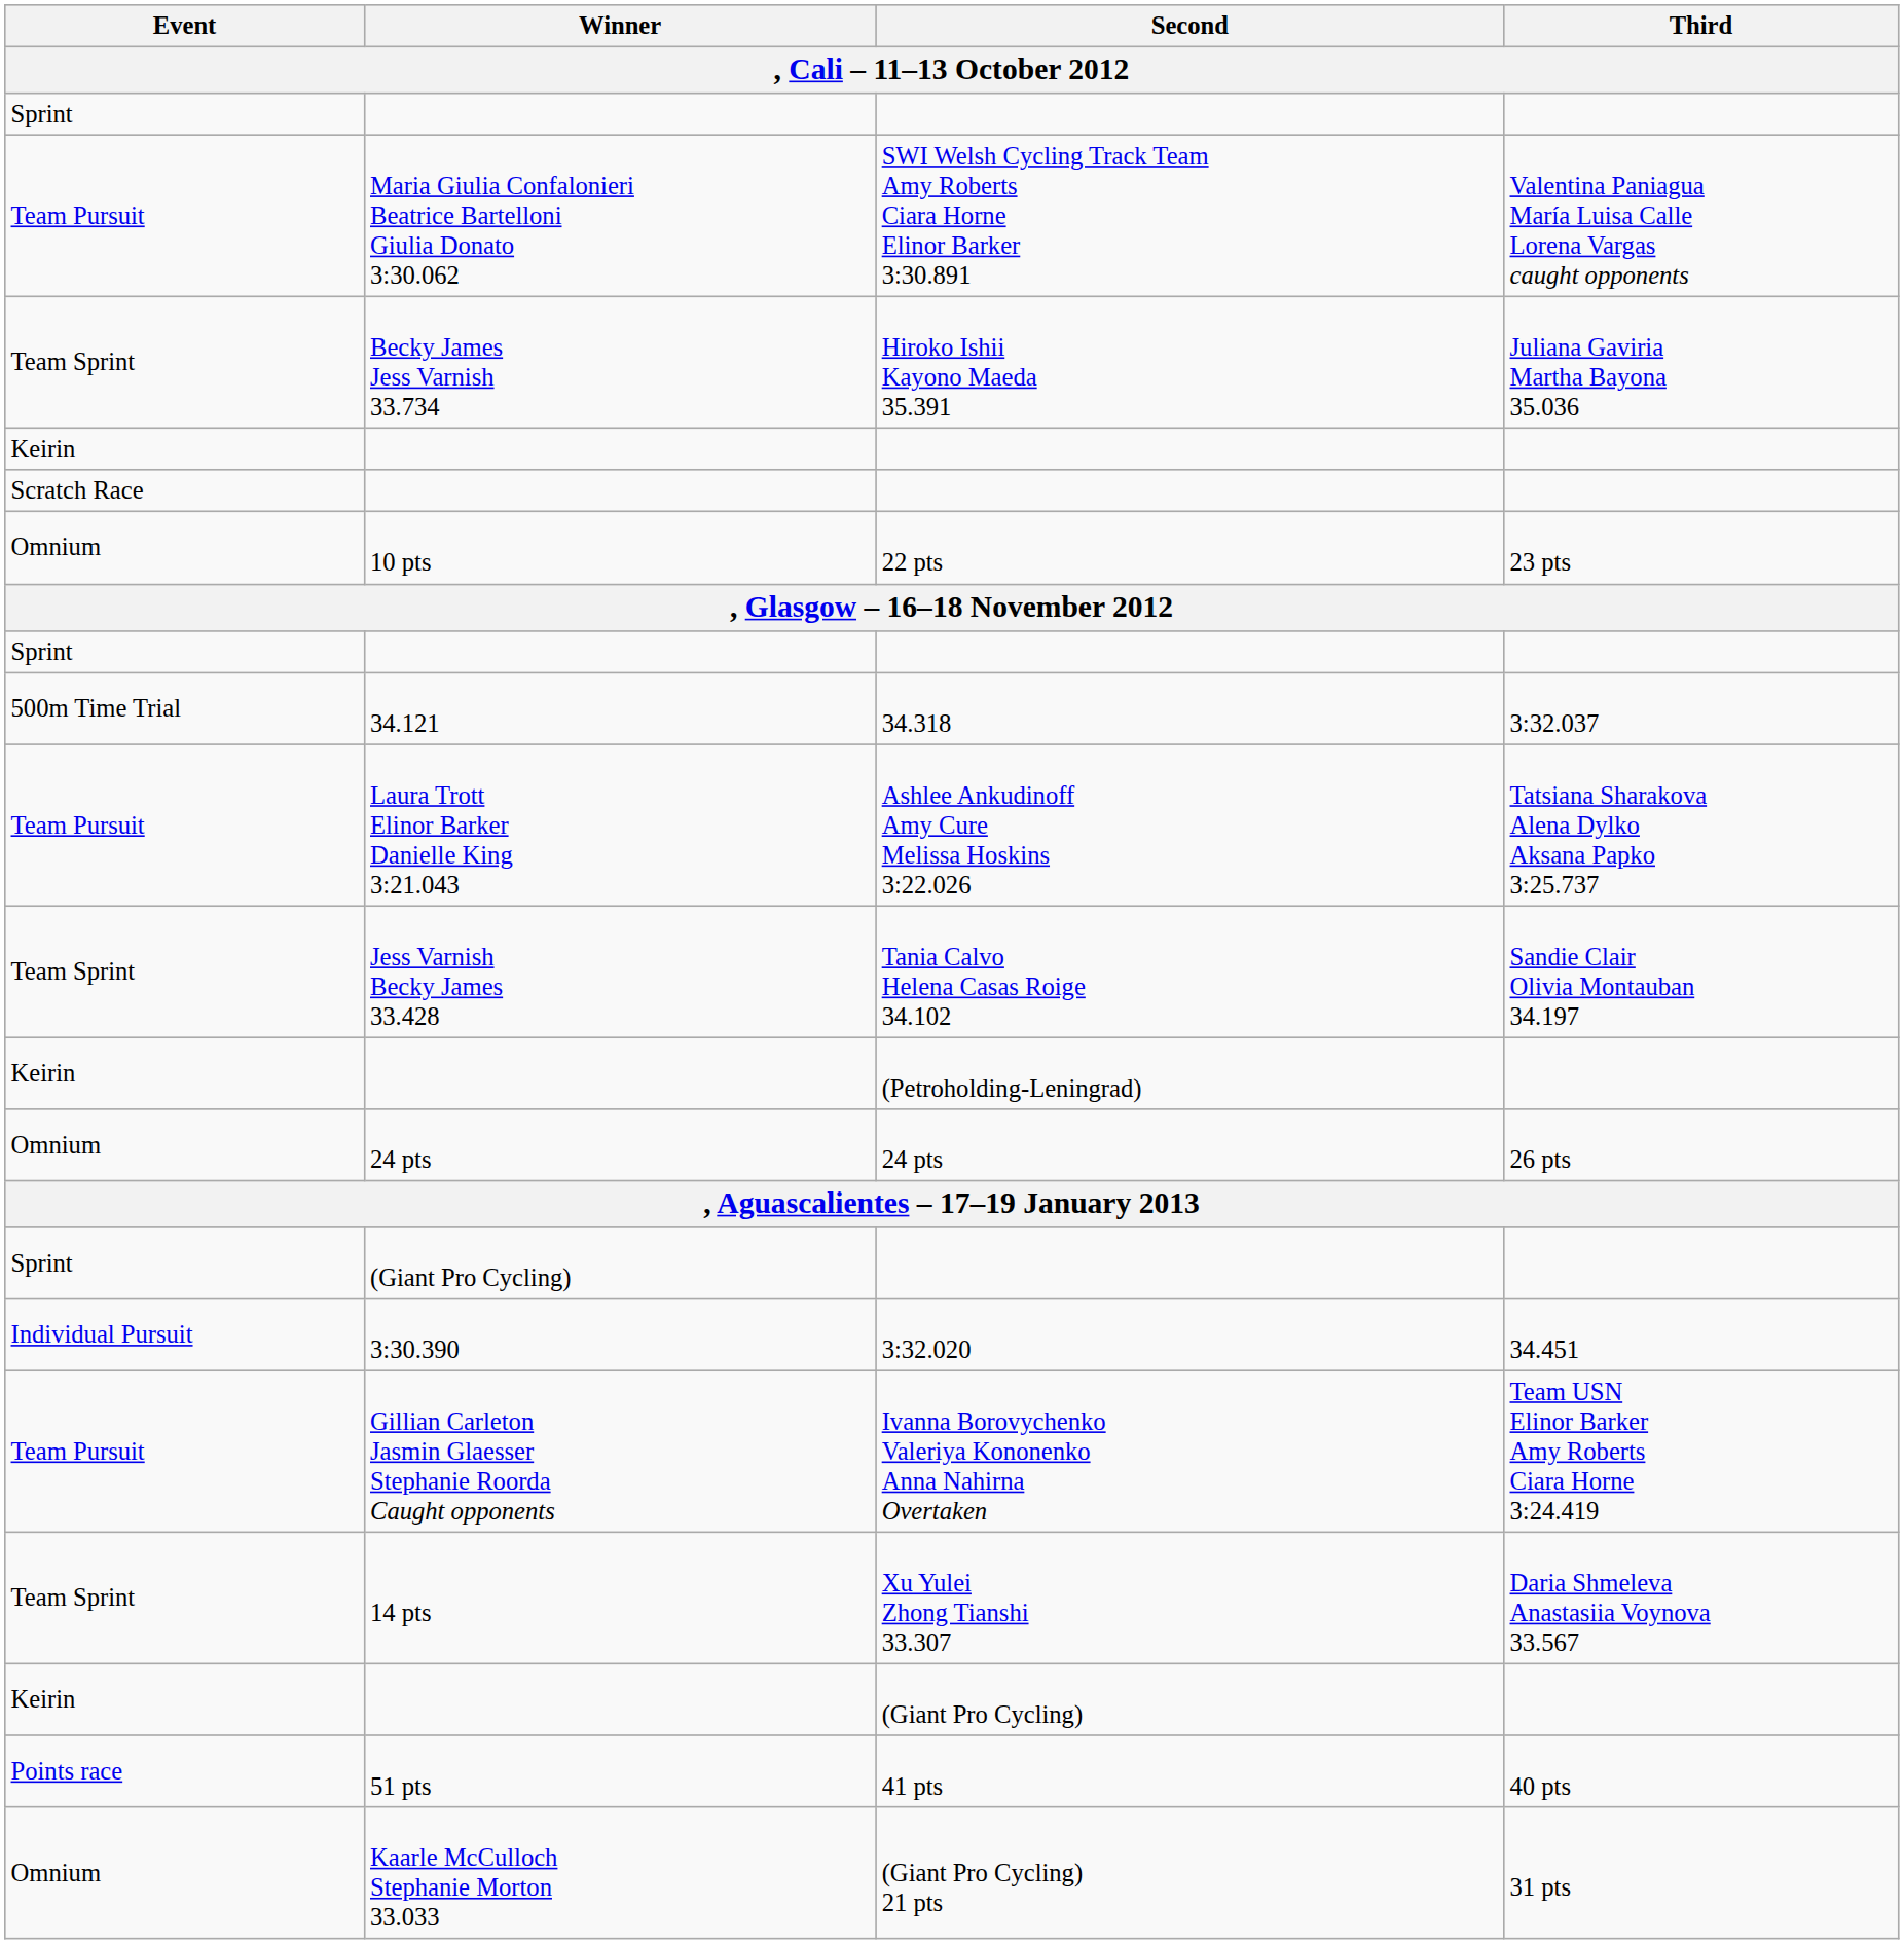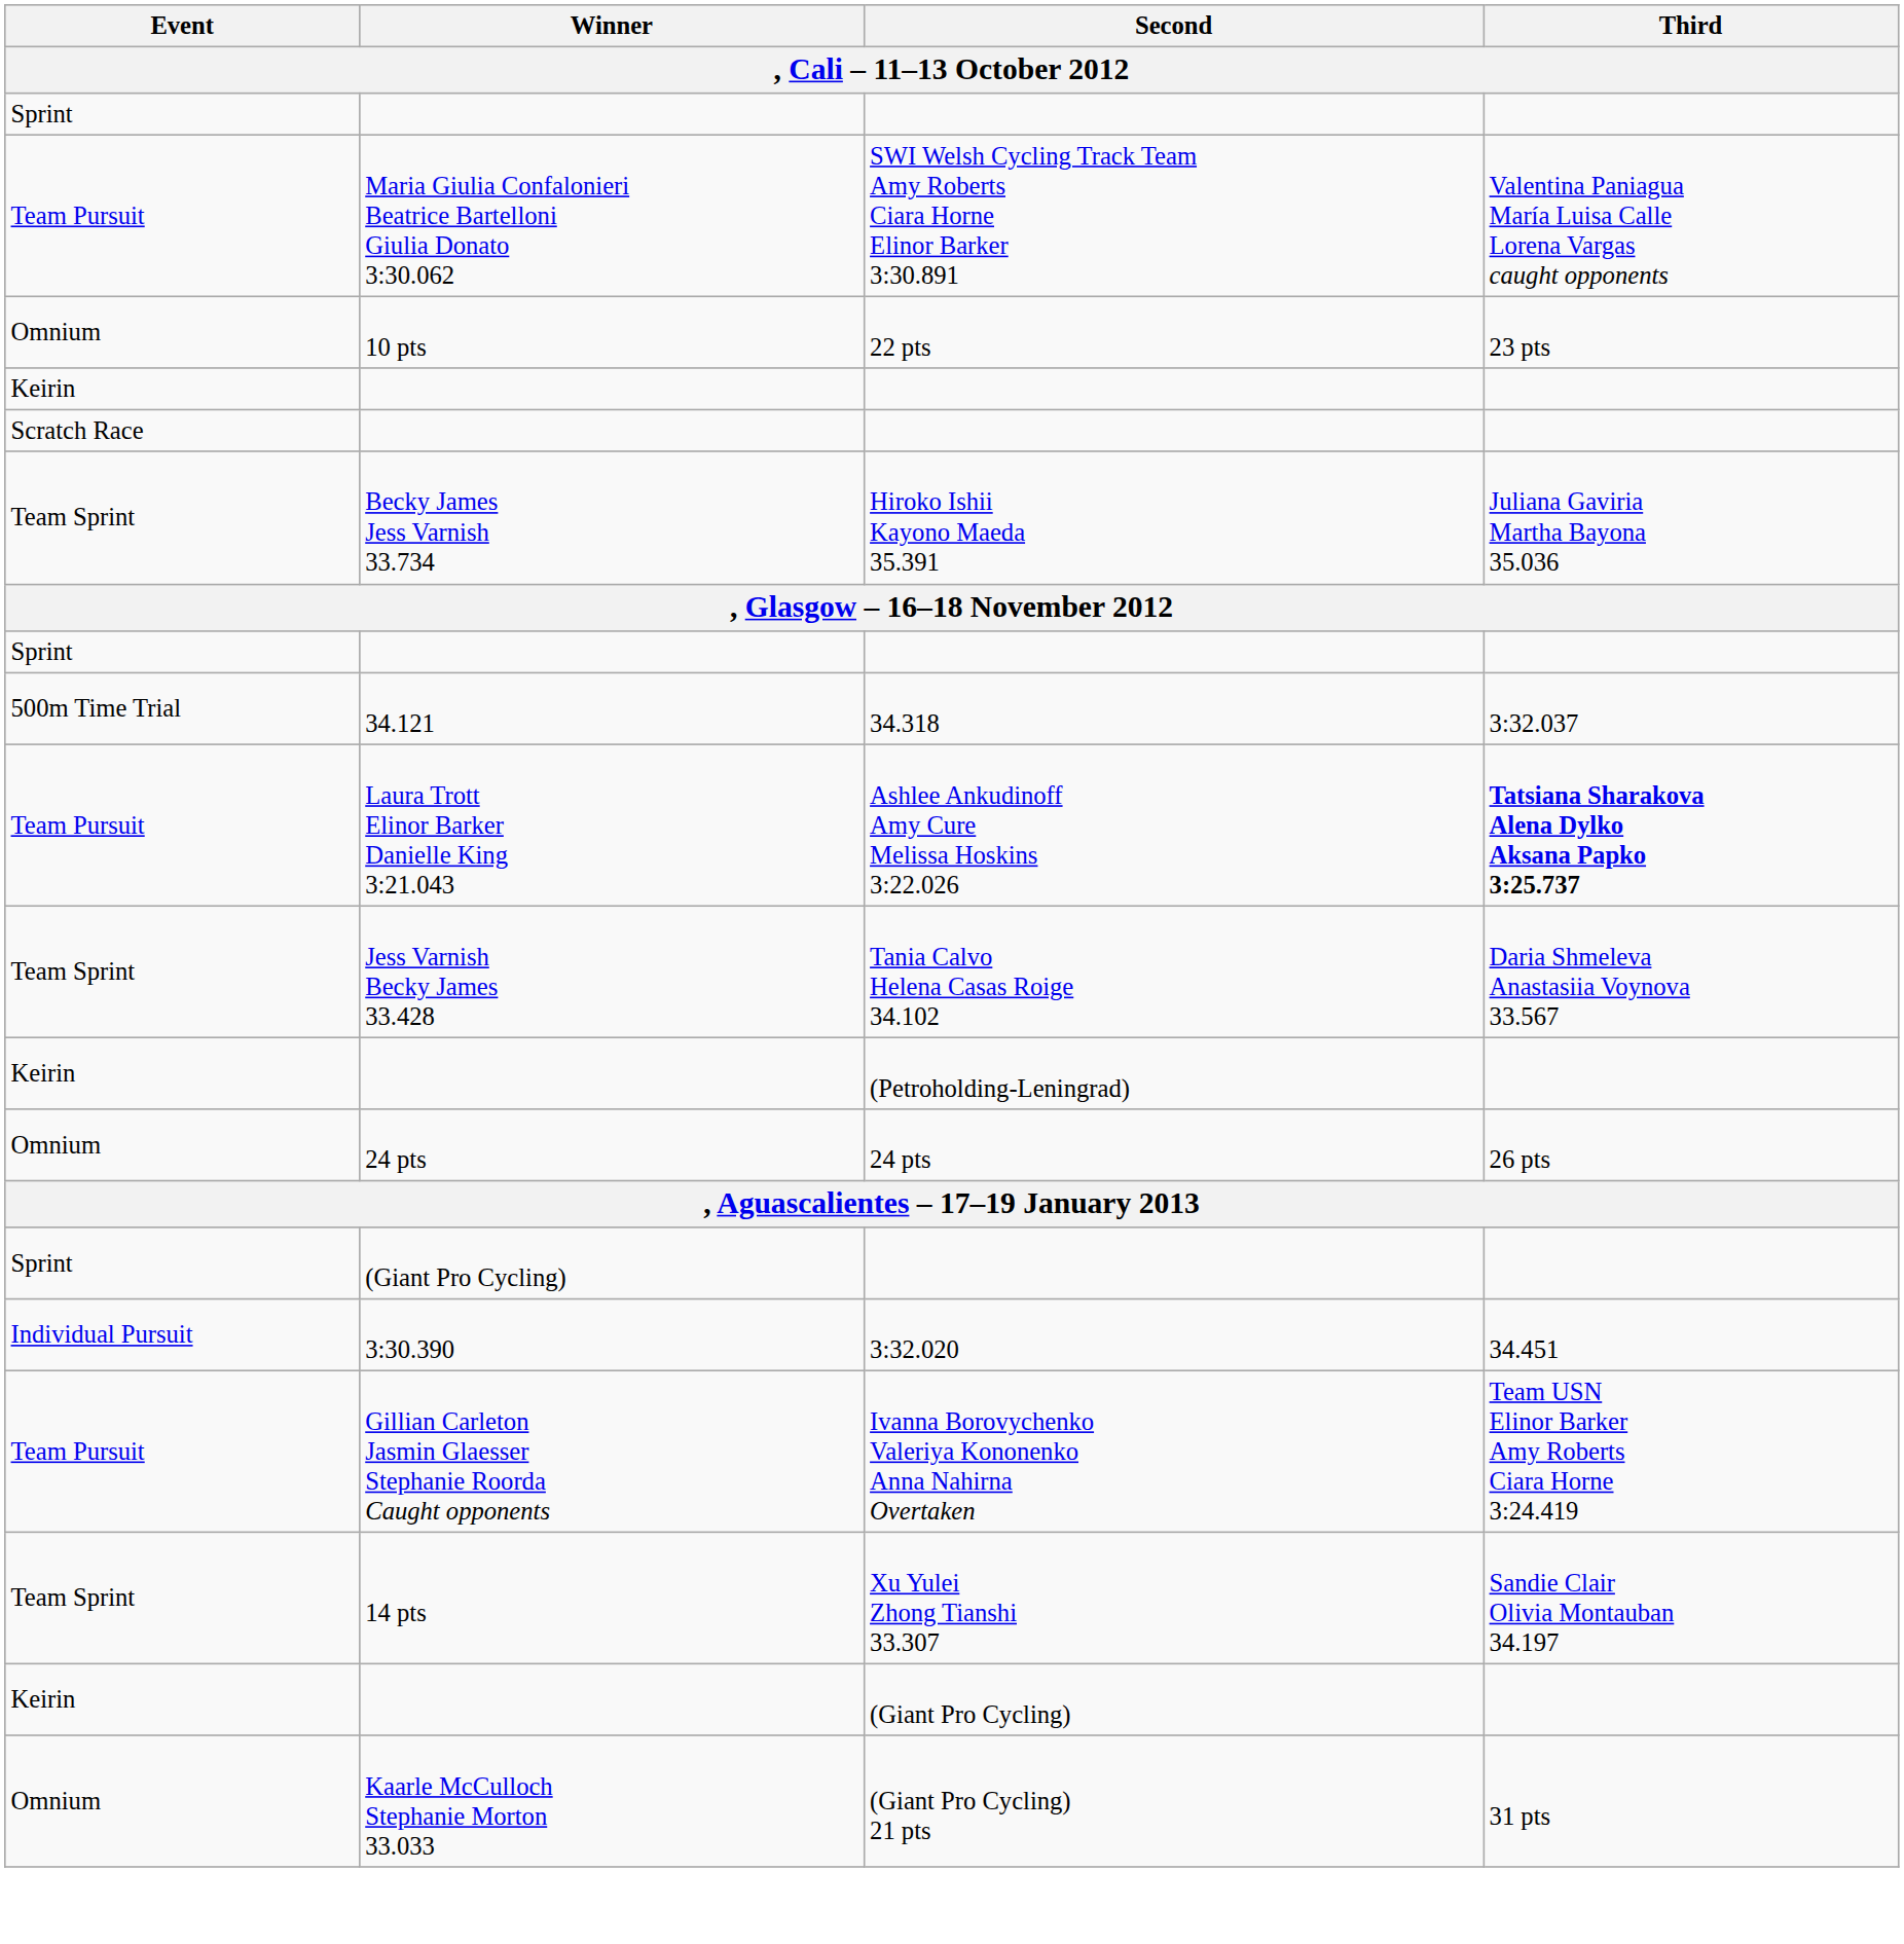 <table class="wikitable"  style="font-size:95%; width:90%;">
 <tr>
 <th>Event</th>
 <th>Winner</th>
 <th>Second</th>
 <th>Third</th>
 </tr>
 <tr>
 <th colspan=4><big>, <a href='#'>Cali</a> – 11–13 October 2012</big></th>
 </tr>
 <tr>
 <td>Sprint<br><em><small></small></em></td>
 <td></td>
 <td></td>
 <td></td>
 </tr>
 <tr>
 <td><a href='#'>Team Pursuit</a><br><em><small></small></em></td>
 <td><br><a href='#'>Maria Giulia Confalonieri</a><br><a href='#'>Beatrice Bartelloni</a><br><a href='#'>Giulia Donato</a><br>3:30.062</td>
 <td><a href='#'>SWI Welsh Cycling Track Team</a><br><a href='#'>Amy Roberts</a><br><a href='#'>Ciara Horne</a><br><a href='#'>Elinor Barker</a><br>3:30.891</td>
 <td><br><a href='#'>Valentina Paniagua</a><br><a href='#'>María Luisa Calle</a><br><a href='#'>Lorena Vargas</a><br><em>caught opponents</em></td>
 </tr>
 <tr>
-<td>Team Sprint<br><em><small></small></em></td>
-<td><br><a href='#'>Becky James</a><br><a href='#'>Jess Varnish</a><br>33.734</td>
-<td><br><a href='#'>Hiroko Ishii</a><br><a href='#'>Kayono Maeda</a><br>35.391</td>
-<td><br><a href='#'>Juliana Gaviria</a><br><a href='#'>Martha Bayona</a><br>35.036</td>
+<td>Omnium<br><em><small></small></em></td>
+<td><br>10 pts</td>
+<td><br>22 pts</td>
+<td><br>23 pts</td>
 </tr>
 <tr>
 <td>Keirin<br><em><small></small></em></td>
 <td></td>
 <td></td>
 <td></td>
 </tr>
 <tr>
 <td>Scratch Race<br><em><small></small></em></td>
 <td></td>
 <td></td>
 <td></td>
 </tr>
 <tr>
-<td>Omnium<br><em><small></small></em></td>
-<td><br>10 pts</td>
-<td><br>22 pts</td>
-<td><br>23 pts</td>
+<td>Team Sprint<br><em><small></small></em></td>
+<td><br><a href='#'>Becky James</a><br><a href='#'>Jess Varnish</a><br>33.734</td>
+<td><br><a href='#'>Hiroko Ishii</a><br><a href='#'>Kayono Maeda</a><br>35.391</td>
+<td><br><a href='#'>Juliana Gaviria</a><br><a href='#'>Martha Bayona</a><br>35.036</td>
 </tr>
 <tr>
 <th colspan=4><big>, <a href='#'>Glasgow</a> – 16–18 November 2012</big></th>
 </tr>
 <tr>
 <td>Sprint<br><em><small></small></em></td>
 <td></td>
 <td></td>
 <td></td>
 </tr>
 <tr>
 <td>500m Time Trial<br><em><small></small></em></td>
 <td><br>34.121</td>
 <td><br>34.318</td>
 <td><br>3:32.037</td>
 </tr>
 <tr>
 <td><a href='#'>Team Pursuit</a><br><em><small></small></em></td>
 <td><br><a href='#'>Laura Trott</a><br><a href='#'>Elinor Barker</a><br><a href='#'>Danielle King</a><br>3:21.043</td>
 <td><br><a href='#'>Ashlee Ankudinoff</a><br><a href='#'>Amy Cure</a><br><a href='#'>Melissa Hoskins</a><br>3:22.026</td>
-<td><br><a href='#'>Tatsiana Sharakova</a><br><a href='#'>Alena Dylko</a><br><a href='#'>Aksana Papko</a><br>3:25.737</td>
+<td><strong><br><a href='#'>Tatsiana Sharakova</a><br><a href='#'>Alena Dylko</a><br><a href='#'>Aksana Papko</a><br>3:25.737</strong></td>
 </tr>
 <tr>
 <td>Team Sprint<br><em><small></small></em></td>
 <td><br><a href='#'>Jess Varnish</a><br><a href='#'>Becky James</a><br>33.428</td>
 <td><br><a href='#'>Tania Calvo</a><br><a href='#'>Helena Casas Roige</a><br>34.102</td>
-<td><br><a href='#'>Sandie Clair</a><br><a href='#'>Olivia Montauban</a><br>34.197</td>
+<td><br><a href='#'>Daria Shmeleva</a><br><a href='#'>Anastasiia Voynova</a><br>33.567</td>
 </tr>
 <tr>
 <td>Keirin<br><em><small></small></em></td>
 <td></td>
 <td><br>(Petroholding-Leningrad)</td>
 <td></td>
 </tr>
 <tr>
 <td>Omnium<br><em><small></small></em></td>
 <td><br>24 pts</td>
 <td><br>24 pts</td>
 <td><br>26 pts</td>
 </tr>
 <tr>
 <th colspan=4><big>, <a href='#'>Aguascalientes</a> – 17–19 January 2013</big></th>
 </tr>
 <tr>
 <td>Sprint<br><em><small></small></em></td>
 <td><br>(Giant Pro Cycling)</td>
 <td></td>
 <td></td>
 </tr>
 <tr>
 <td><a href='#'>Individual Pursuit</a><br><em><small></small></em></td>
 <td><br>3:30.390</td>
 <td><br>3:32.020</td>
 <td><br>34.451</td>
 </tr>
 <tr>
 <td><a href='#'>Team Pursuit</a><br><em><small></small></em></td>
 <td><br><a href='#'>Gillian Carleton</a><br><a href='#'>Jasmin Glaesser</a><br><a href='#'>Stephanie Roorda</a><br><em>Caught opponents</em></td>
 <td><br><a href='#'>Ivanna Borovychenko</a><br><a href='#'>Valeriya Kononenko</a><br><a href='#'>Anna Nahirna</a><br><em>Overtaken</em></td>
 <td><a href='#'>Team USN</a><br><a href='#'>Elinor Barker</a><br><a href='#'>Amy Roberts</a><br><a href='#'>Ciara Horne</a><br>3:24.419</td>
 </tr>
 <tr>
 <td>Team Sprint<br><em><small></small></em></td>
 <td><br>14 pts</td>
 <td><br><a href='#'>Xu Yulei</a><br><a href='#'>Zhong Tianshi</a><br>33.307</td>
-<td><br><a href='#'>Daria Shmeleva</a><br><a href='#'>Anastasiia Voynova</a><br>33.567</td>
+<td><br><a href='#'>Sandie Clair</a><br><a href='#'>Olivia Montauban</a><br>34.197</td>
 </tr>
 <tr>
 <td>Keirin<br><em><small></small></em></td>
 <td></td>
 <td><br>(Giant Pro Cycling)</td>
 <td></td>
 </tr>
 <tr>
-<td><a href='#'>Points race</a><br><em><small></small></em></td>
-<td><br>51 pts</td>
-<td><br>41 pts</td>
-<td><br>40 pts</td>
-</tr>
-<tr>
 <td>Omnium<br><em><small></small></em></td>
 <td><br><a href='#'>Kaarle McCulloch</a><br><a href='#'>Stephanie Morton</a><br>33.033</td>
 <td><br>(Giant Pro Cycling)<br>21 pts</td>
 <td><br>31 pts</td>
 </tr>
 </table>
